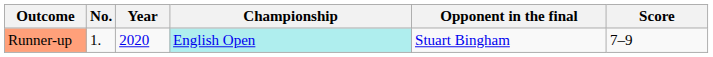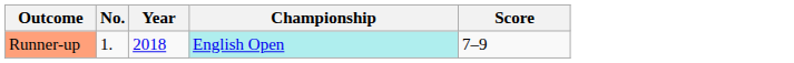 <table class="sortable wikitable">
 <tr>
 <th width="80">Outcome</th>
 <th width="20">No.</th>
 <th width="50">Year</th>
 <th width="250">Championship</th>
-<th width="200">Opponent in the final</th>
 <th width="100">Score</th>
 </tr>
 <tr>
 <td style="background:#ffa07a;">Runner-up</td>
 <td>1.</td>
-<td><a href='#'>2020</a></td>
+<td><a href='#'>2018</a></td>
 <td style="background: paleturquoise;"><a href='#'>English Open</a></td>
-<td> <a href='#'>Stuart Bingham</a></td>
 <td>7–9</td>
 </tr>
 </table>
